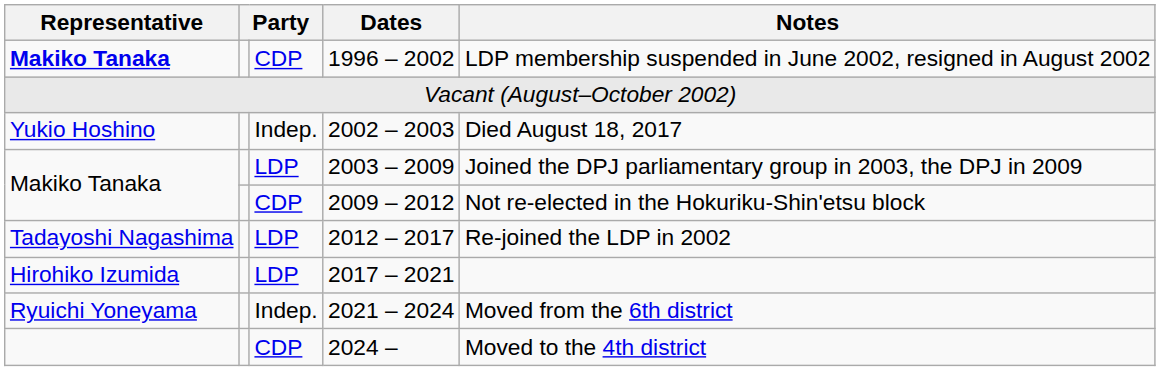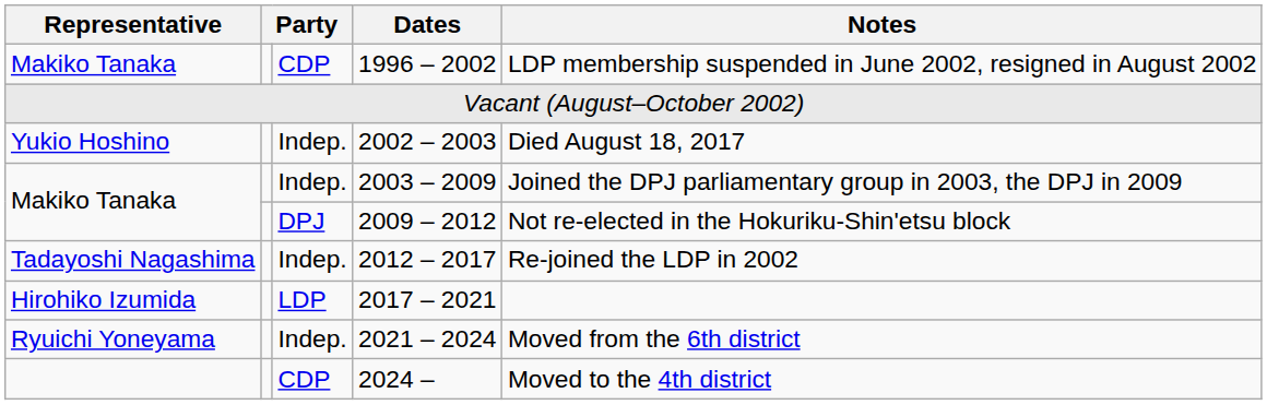 <table class=wikitable>
 <tr valign=bottom>
 <th>Representative</th>
 <th colspan="2">Party</th>
 <th>Dates</th>
 <th>Notes</th>
 </tr>
 <tr>
-<td><strong><a href='#'>Makiko Tanaka</a></strong></td>
+<td><a href='#'>Makiko Tanaka</a></td>
 <td bgcolor=></td>
 <td><a href='#'>CDP</a></td>
 <td>1996 – 2002</td>
 <td>LDP membership suspended in June 2002, resigned in August 2002</td>
 </tr>
 <tr>
 <td colspan="5" style="background-color:#E9E9E9" align=center><em>Vacant (August–October 2002)</em></td>
 </tr>
 <tr>
 <td><a href='#'>Yukio Hoshino</a></td>
 <td bgcolor=></td>
 <td>Indep.</td>
 <td>2002 – 2003</td>
 <td>Died August 18, 2017</td>
 </tr>
 <tr>
 <td rowspan="2">Makiko Tanaka</td>
 <td bgcolor=></td>
-<td><a href='#'>LDP</a></td>
+<td>Indep.</td>
 <td>2003 – 2009</td>
 <td>Joined the DPJ parliamentary group in 2003, the DPJ in 2009</td>
 </tr>
 <tr>
 <td bgcolor=></td>
-<td><a href='#'>CDP</a></td>
+<td><a href='#'>DPJ</a></td>
 <td>2009 – 2012</td>
 <td>Not re-elected in the Hokuriku-Shin'etsu block</td>
 </tr>
 <tr>
 <td><a href='#'>Tadayoshi Nagashima</a></td>
 <td bgcolor=></td>
-<td><a href='#'>LDP</a></td>
+<td>Indep.</td>
 <td>2012 – 2017</td>
 <td>Re-joined the LDP in 2002</td>
 </tr>
 <tr>
 <td><a href='#'>Hirohiko Izumida</a></td>
 <td bgcolor=></td>
 <td><a href='#'>LDP</a></td>
 <td>2017 – 2021</td>
 <td></td>
 </tr>
 <tr>
 <td><a href='#'>Ryuichi Yoneyama</a></td>
 <td bgcolor=></td>
 <td>Indep.</td>
 <td>2021 – 2024</td>
 <td>Moved from the <a href='#'>6th district</a></td>
 </tr>
 <tr>
 <td></td>
 <td bgcolor=></td>
 <td><a href='#'>CDP</a></td>
 <td>2024 –</td>
 <td>Moved to the <a href='#'>4th district</a></td>
 </tr>
 </table>
